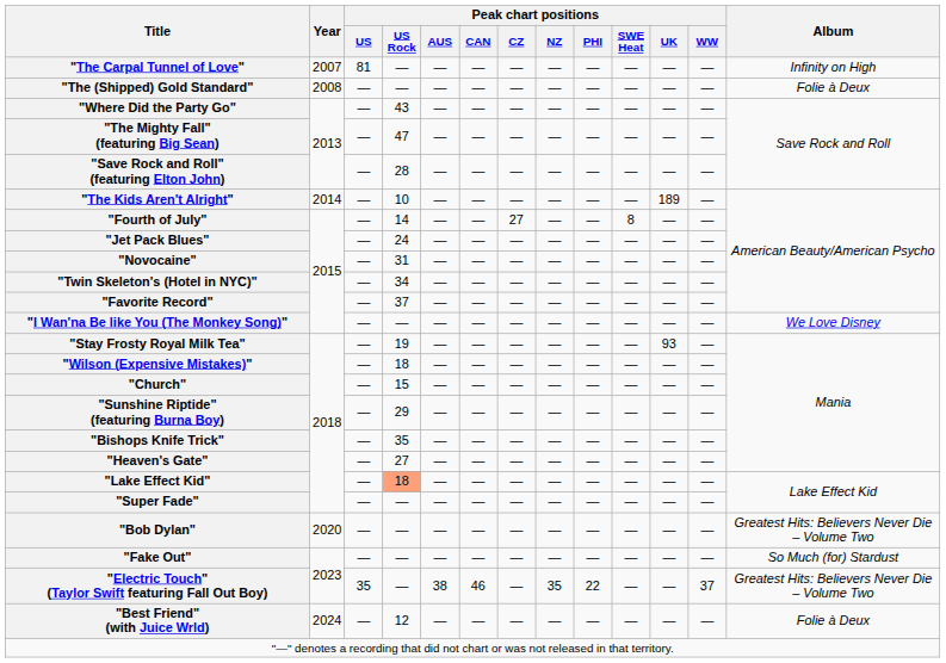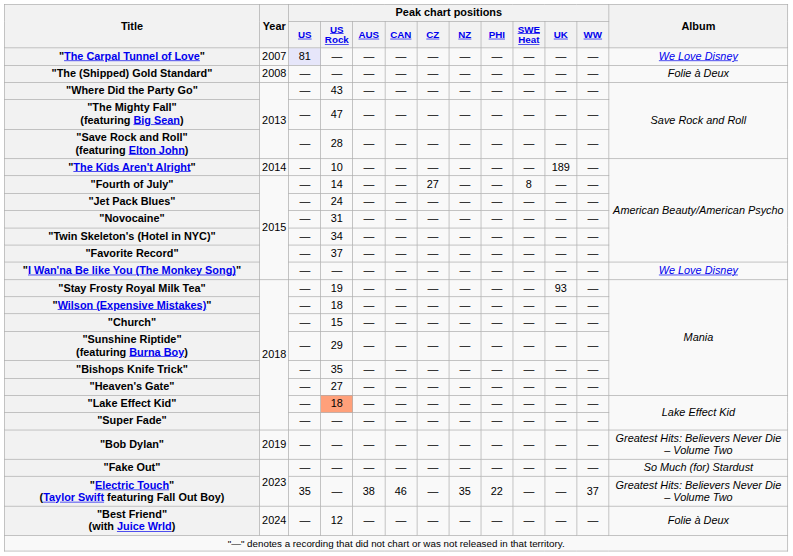 <table class="wikitable plainrowheaders" style="text-align:center;" border="1">
 <tr>
 <th scope="col" rowspan="2" style="width:23em;">Title</th>
 <th scope="col" rowspan="2" style="width:2em;">Year</th>
 <th scope="col" colspan="10">Peak chart positions</th>
 <th scope="col" rowspan="2" style="width:16em;">Album</th>
 </tr>
 <tr>
 <th scope="col" style="width:2.8em;font-size:90%;"><a href='#'>US</a><br></th>
 <th scope="col" style="width:2.8em;font-size:90%;"><a href='#'>US<br>Rock</a><br></th>
 <th scope="col" style="width:2.8em;font-size:90%;"><a href='#'>AUS</a><br></th>
 <th scope="col" style="width:2.8em;font-size:90%;"><a href='#'>CAN</a><br></th>
 <th scope="col" style="width:2.8em;font-size:90%;"><a href='#'>CZ</a><br></th>
 <th scope="col" style="width:2.8em;font-size:90%;"><a href='#'>NZ</a><br></th>
 <th scope="col" style="width:2.8em;font-size:90%;"><a href='#'>PHI</a><br></th>
 <th scope="col" style="width:2.8em;font-size:90%;"><a href='#'>SWE<br>Heat</a><br></th>
 <th scope="col" style="width:2.8em;font-size:90%;"><a href='#'>UK</a><br></th>
 <th scope="col" style="width:2.8em;font-size:90%;"><a href='#'>WW</a><br></th>
 </tr>
 <tr>
 <th scope="row">"<a href='#'>The Carpal Tunnel of Love</a>"</th>
 <td>2007</td>
-<td>81</td>
+<td style="background: lavender;">81</td>
 <td>—</td>
 <td>—</td>
 <td>—</td>
 <td>—</td>
 <td>—</td>
 <td>—</td>
 <td>—</td>
 <td>—</td>
 <td>—</td>
-<td><em>Infinity on High</em></td>
+<td><em><a href='#'>We Love Disney</a></em></td>
 </tr>
 <tr>
 <th scope="row">"The (Shipped) Gold Standard"</th>
 <td>2008</td>
 <td>—</td>
 <td>—</td>
 <td>—</td>
 <td>—</td>
 <td>—</td>
 <td>—</td>
 <td>—</td>
 <td>—</td>
 <td>—</td>
 <td>—</td>
 <td><em>Folie à Deux</em></td>
 </tr>
 <tr>
 <th scope="row">"Where Did the Party Go"</th>
 <td rowspan="3">2013</td>
 <td>—</td>
 <td>43</td>
 <td>—</td>
 <td>—</td>
 <td>—</td>
 <td>—</td>
 <td>—</td>
 <td>—</td>
 <td>—</td>
 <td>—</td>
 <td rowspan="3"><em>Save Rock and Roll</em></td>
 </tr>
 <tr>
 <th scope="row">"The Mighty Fall"<br><span>(featuring <a href='#'>Big Sean</a>)</span></th>
 <td>—</td>
 <td>47</td>
 <td>—</td>
 <td>—</td>
 <td>—</td>
 <td>—</td>
 <td>—</td>
 <td>—</td>
 <td>—</td>
 <td>—</td>
 </tr>
 <tr>
 <th scope="row">"Save Rock and Roll"<br><span>(featuring <a href='#'>Elton John</a>)</span></th>
 <td>—</td>
 <td>28</td>
 <td>—</td>
 <td>—</td>
 <td>—</td>
 <td>—</td>
 <td>—</td>
 <td>—</td>
 <td>—</td>
 <td>—</td>
 </tr>
 <tr>
 <th scope="row">"<a href='#'>The Kids Aren't Alright</a>"</th>
 <td>2014</td>
 <td>—</td>
 <td>10</td>
 <td>—</td>
 <td>—</td>
 <td>—</td>
 <td>—</td>
 <td>—</td>
 <td>—</td>
 <td>189</td>
 <td>—</td>
 <td rowspan="6"><em>American Beauty/American Psycho</em></td>
 </tr>
 <tr>
 <th scope="row">"Fourth of July"</th>
 <td rowspan="6">2015</td>
 <td>—</td>
 <td>14</td>
 <td>—</td>
 <td>—</td>
 <td>27</td>
 <td>—</td>
 <td>—</td>
 <td>8</td>
 <td>—</td>
 <td>—</td>
 </tr>
 <tr>
 <th scope="row">"Jet Pack Blues"</th>
 <td>—</td>
 <td>24</td>
 <td>—</td>
 <td>—</td>
 <td>—</td>
 <td>—</td>
 <td>—</td>
 <td>—</td>
 <td>—</td>
 <td>—</td>
 </tr>
 <tr>
 <th scope="row">"Novocaine"</th>
 <td>—</td>
 <td>31</td>
 <td>—</td>
 <td>—</td>
 <td>—</td>
 <td>—</td>
 <td>—</td>
 <td>—</td>
 <td>—</td>
 <td>—</td>
 </tr>
 <tr>
 <th scope="row">"Twin Skeleton's (Hotel in NYC)"</th>
 <td>—</td>
 <td>34</td>
 <td>—</td>
 <td>—</td>
 <td>—</td>
 <td>—</td>
 <td>—</td>
 <td>—</td>
 <td>—</td>
 <td>—</td>
 </tr>
 <tr>
 <th scope="row">"Favorite Record"</th>
 <td>—</td>
 <td>37</td>
 <td>—</td>
 <td>—</td>
 <td>—</td>
 <td>—</td>
 <td>—</td>
 <td>—</td>
 <td>—</td>
 <td>—</td>
 </tr>
 <tr>
 <th scope="row">"<a href='#'>I Wan'na Be like You (The Monkey Song)</a>"</th>
 <td>—</td>
 <td>—</td>
 <td>—</td>
 <td>—</td>
 <td>—</td>
 <td>—</td>
 <td>—</td>
 <td>—</td>
 <td>—</td>
 <td>—</td>
 <td><em><a href='#'>We Love Disney</a></em></td>
 </tr>
 <tr>
 <th scope="row">"Stay Frosty Royal Milk Tea"</th>
 <td rowspan="8">2018</td>
 <td>—</td>
 <td>19</td>
 <td>—</td>
 <td>—</td>
 <td>—</td>
 <td>—</td>
 <td>—</td>
 <td>—</td>
 <td>93</td>
 <td>—</td>
 <td rowspan="6"><em>Mania</em></td>
 </tr>
 <tr>
 <th scope="row">"<a href='#'>Wilson (Expensive Mistakes)</a>"</th>
 <td>—</td>
 <td>18</td>
 <td>—</td>
 <td>—</td>
 <td>—</td>
 <td>—</td>
 <td>—</td>
 <td>—</td>
 <td>—</td>
 <td>—</td>
 </tr>
 <tr>
 <th scope="row">"Church"</th>
 <td>—</td>
 <td>15</td>
 <td>—</td>
 <td>—</td>
 <td>—</td>
 <td>—</td>
 <td>—</td>
 <td>—</td>
 <td>—</td>
 <td>—</td>
 </tr>
 <tr>
 <th scope="row">"Sunshine Riptide"<br><span>(featuring <a href='#'>Burna Boy</a>)</span></th>
 <td>—</td>
 <td>29</td>
 <td>—</td>
 <td>—</td>
 <td>—</td>
 <td>—</td>
 <td>—</td>
 <td>—</td>
 <td>—</td>
 <td>—</td>
 </tr>
 <tr>
 <th scope="row">"Bishops Knife Trick"</th>
 <td>—</td>
 <td>35</td>
 <td>—</td>
 <td>—</td>
 <td>—</td>
 <td>—</td>
 <td>—</td>
 <td>—</td>
 <td>—</td>
 <td>—</td>
 </tr>
 <tr>
 <th scope="row">"Heaven's Gate"</th>
 <td>—</td>
 <td>27</td>
 <td>—</td>
 <td>—</td>
 <td>—</td>
 <td>—</td>
 <td>—</td>
 <td>—</td>
 <td>—</td>
 <td>—</td>
 </tr>
 <tr>
 <th scope="row">"Lake Effect Kid"</th>
 <td>—</td>
 <td style="background: lightsalmon;">18</td>
 <td>—</td>
 <td>—</td>
 <td>—</td>
 <td>—</td>
 <td>—</td>
 <td>—</td>
 <td>—</td>
 <td>—</td>
 <td rowspan="2"><em>Lake Effect Kid</em></td>
 </tr>
 <tr>
 <th scope="row">"Super Fade"</th>
 <td>—</td>
 <td>—</td>
 <td>—</td>
 <td>—</td>
 <td>—</td>
 <td>—</td>
 <td>—</td>
 <td>—</td>
 <td>—</td>
 <td>—</td>
 </tr>
 <tr>
 <th scope="row">"Bob Dylan"</th>
-<td>2020</td>
+<td>2019</td>
 <td>—</td>
 <td>—</td>
 <td>—</td>
 <td>—</td>
 <td>—</td>
 <td>—</td>
 <td>—</td>
 <td>—</td>
 <td>—</td>
 <td>—</td>
 <td><em>Greatest Hits: Believers Never Die – Volume Two</em></td>
 </tr>
 <tr>
 <th scope="row">"Fake Out"</th>
 <td rowspan="2">2023</td>
 <td>—</td>
 <td>—</td>
 <td>—</td>
 <td>—</td>
 <td>—</td>
 <td>—</td>
 <td>—</td>
 <td>—</td>
 <td>—</td>
 <td>—</td>
 <td><em>So Much (for) Stardust</em></td>
 </tr>
 <tr>
 <th scope="row">"<a href='#'>Electric Touch</a>"<br><span>(<a href='#'>Taylor Swift</a> featuring Fall Out Boy)</span></th>
 <td>35</td>
 <td>—</td>
 <td>38</td>
 <td>46</td>
 <td>—</td>
 <td>35</td>
 <td>22</td>
 <td>—</td>
 <td>—</td>
 <td>37</td>
 <td><em>Greatest Hits: Believers Never Die – Volume Two</em></td>
 </tr>
 <tr>
 <th scope="row">"Best Friend"<br><span>(with <a href='#'>Juice Wrld</a>)</span></th>
 <td>2024</td>
 <td>—</td>
 <td>12</td>
 <td>—</td>
 <td>—</td>
 <td>—</td>
 <td>—</td>
 <td>—</td>
 <td>—</td>
 <td>—</td>
 <td>—</td>
 <td><em>Folie à Deux</em></td>
 </tr>
 <tr>
 <td colspan="15" style="font-size:90%">"—" denotes a recording that did not chart or was not released in that territory.</td>
 </tr>
 </table>
